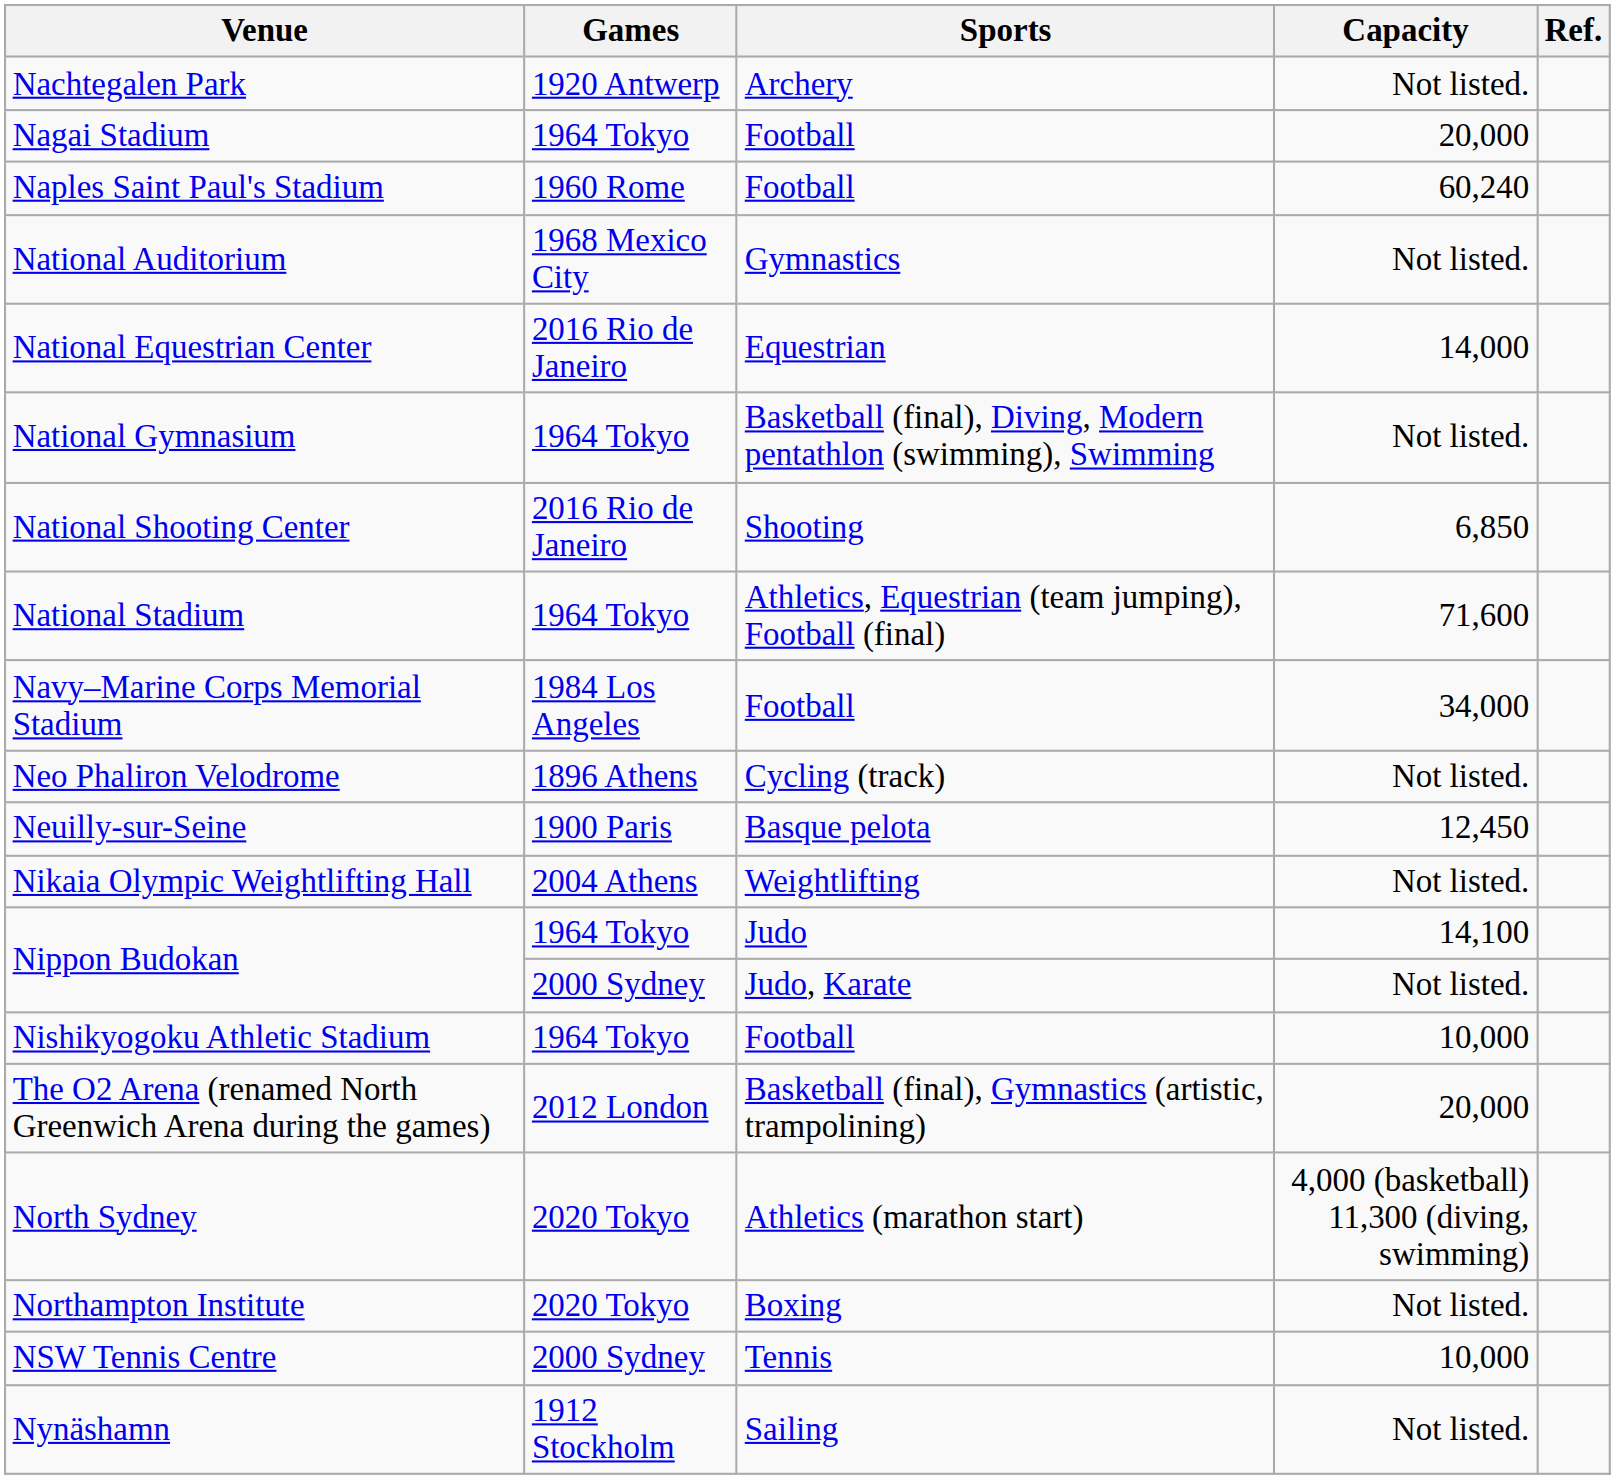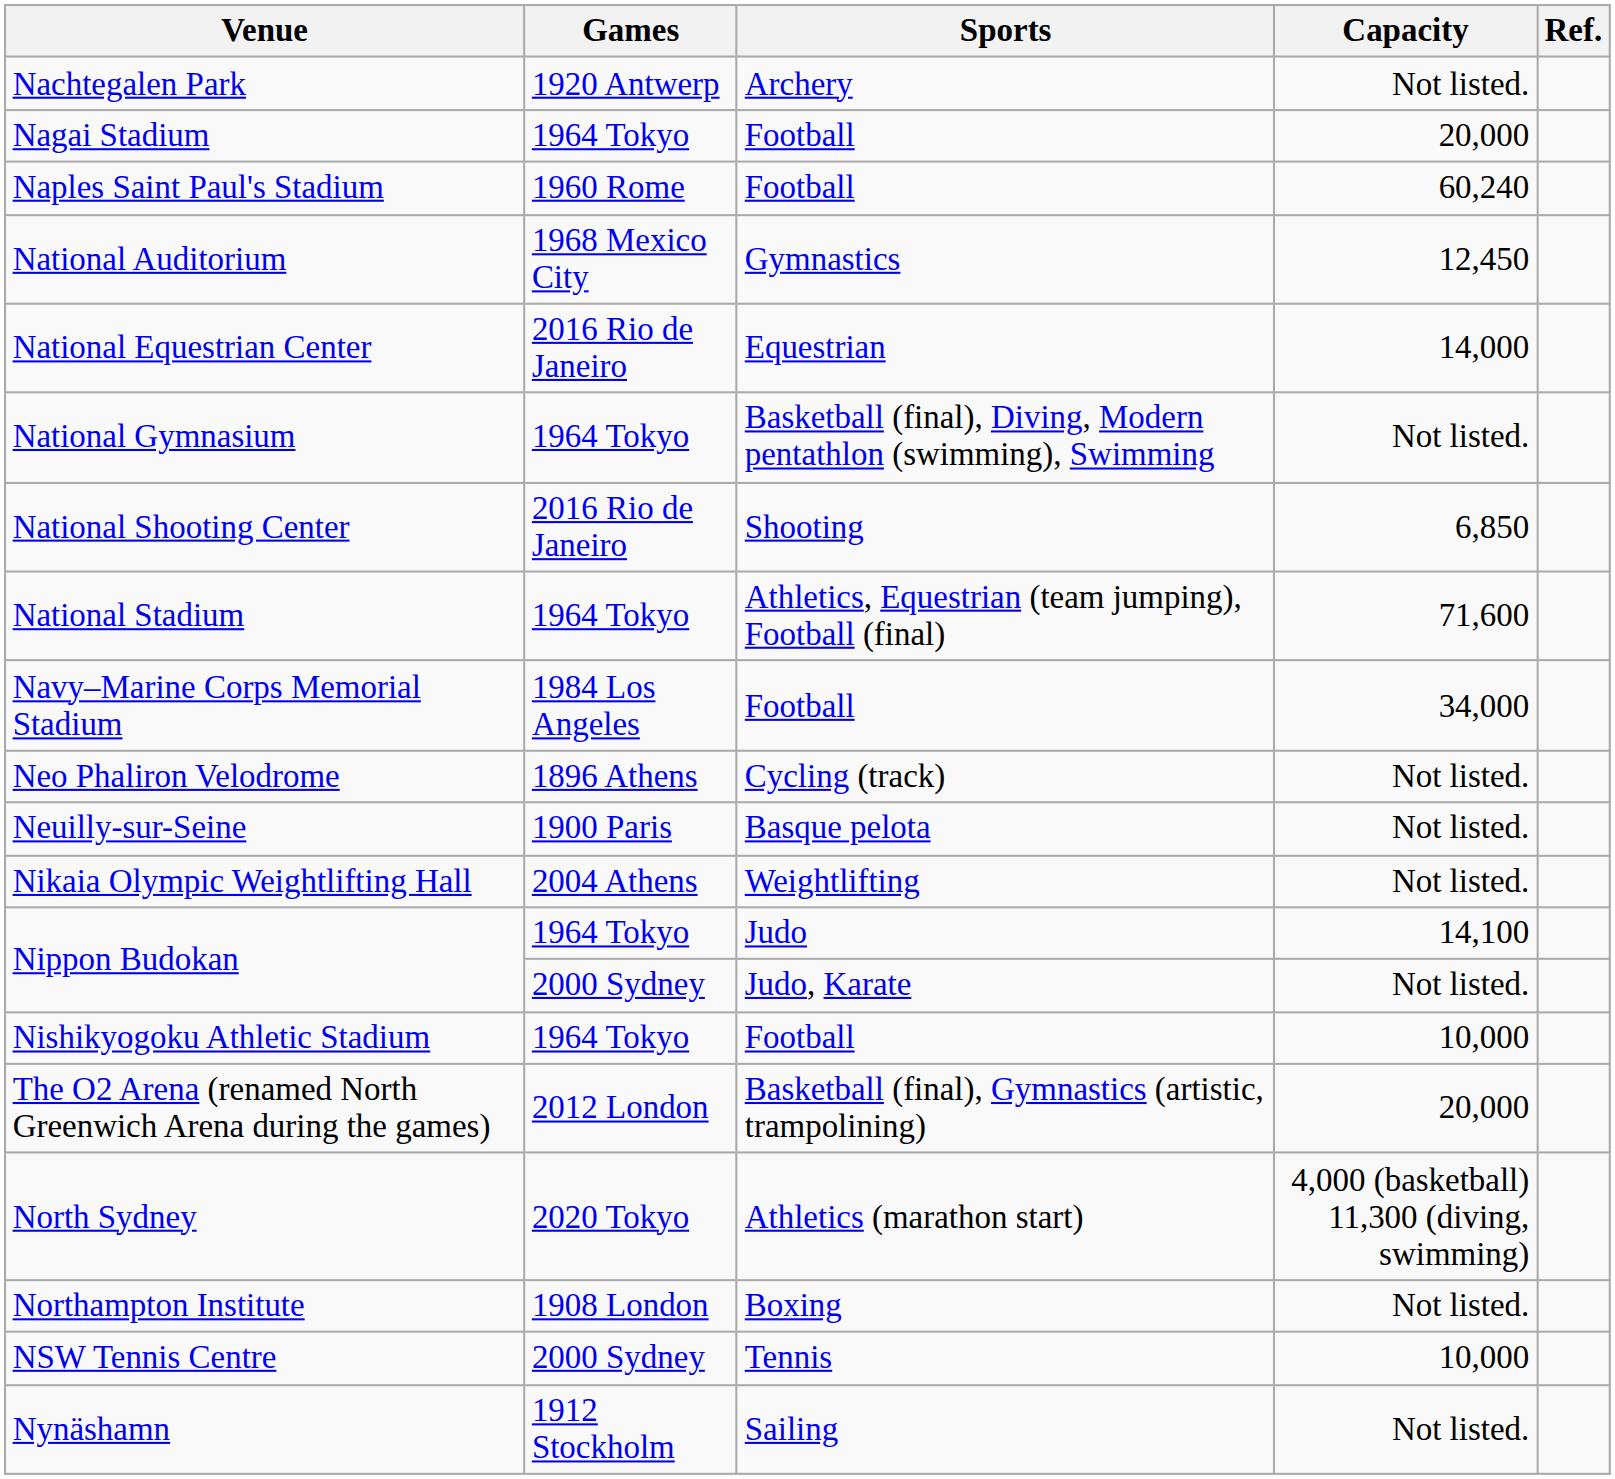 <table class="wikitable sortable" width=780px>
 <tr>
 <th>Venue</th>
 <th>Games</th>
 <th>Sports</th>
 <th>Capacity</th>
 <th>Ref.</th>
 </tr>
 <tr>
 <td><a href='#'>Nachtegalen Park</a></td>
 <td><a href='#'>1920 Antwerp</a></td>
 <td><a href='#'>Archery</a></td>
 <td align="right">Not listed.</td>
 <td align=center></td>
 </tr>
 <tr>
 <td><a href='#'>Nagai Stadium</a></td>
 <td><a href='#'>1964 Tokyo</a></td>
 <td><a href='#'>Football</a></td>
 <td align="right">20,000</td>
 <td align=center></td>
 </tr>
 <tr>
 <td><a href='#'>Naples Saint Paul's Stadium</a></td>
 <td><a href='#'>1960 Rome</a></td>
 <td><a href='#'>Football</a></td>
 <td align="right">60,240</td>
 <td align=center></td>
 </tr>
 <tr>
 <td><a href='#'>National Auditorium</a></td>
 <td><a href='#'>1968 Mexico City</a></td>
 <td><a href='#'>Gymnastics</a></td>
-<td align=right>Not listed.</td>
+<td align="right">12,450</td>
 <td align=center></td>
 </tr>
 <tr>
 <td><a href='#'>National Equestrian Center</a></td>
 <td><a href='#'>2016 Rio de Janeiro</a></td>
 <td><a href='#'>Equestrian</a></td>
 <td align="right">14,000</td>
 <td align="center"></td>
 </tr>
 <tr>
 <td><a href='#'>National Gymnasium</a></td>
 <td><a href='#'>1964 Tokyo</a></td>
 <td><a href='#'>Basketball</a> (final), <a href='#'>Diving</a>, <a href='#'>Modern pentathlon</a> (swimming), <a href='#'>Swimming</a></td>
 <td align="right">Not listed.</td>
 <td align=center></td>
 </tr>
 <tr>
 <td><a href='#'>National Shooting Center</a></td>
 <td><a href='#'>2016 Rio de Janeiro</a></td>
 <td><a href='#'>Shooting</a></td>
 <td align="right">6,850</td>
 <td align="center"></td>
 </tr>
 <tr>
 <td><a href='#'>National Stadium</a></td>
 <td><a href='#'>1964 Tokyo</a></td>
 <td><a href='#'>Athletics</a>, <a href='#'>Equestrian</a> (team jumping), <a href='#'>Football</a> (final)</td>
 <td align="right">71,600</td>
 <td align=center></td>
 </tr>
 <tr>
 <td><a href='#'>Navy–Marine Corps Memorial Stadium</a></td>
 <td><a href='#'>1984 Los Angeles</a></td>
 <td><a href='#'>Football</a></td>
 <td align="right">34,000</td>
 <td align=center></td>
 </tr>
 <tr>
 <td><a href='#'>Neo Phaliron Velodrome</a></td>
 <td><a href='#'>1896 Athens</a></td>
 <td><a href='#'>Cycling</a> (track)</td>
 <td align="right">Not listed.</td>
 <td align=center></td>
 </tr>
 <tr>
 <td><a href='#'>Neuilly-sur-Seine</a></td>
 <td><a href='#'>1900 Paris</a></td>
 <td><a href='#'>Basque pelota</a></td>
-<td align="right">12,450</td>
+<td align=right>Not listed.</td>
 <td align=center></td>
 </tr>
 <tr>
 <td><a href='#'>Nikaia Olympic Weightlifting Hall</a></td>
 <td><a href='#'>2004 Athens</a></td>
 <td><a href='#'>Weightlifting</a></td>
 <td align="right">Not listed.</td>
 <td align=center></td>
 </tr>
 <tr>
 <td rowspan="2"><a href='#'>Nippon Budokan</a></td>
 <td><a href='#'>1964 Tokyo</a></td>
 <td><a href='#'>Judo</a></td>
 <td align="right">14,100</td>
 <td align=center></td>
 </tr>
 <tr>
 <td><a href='#'>2000 Sydney</a></td>
 <td><a href='#'>Judo</a>, <a href='#'>Karate</a></td>
 <td align="right">Not listed.</td>
 <td></td>
 </tr>
 <tr>
 <td><a href='#'>Nishikyogoku Athletic Stadium</a></td>
 <td><a href='#'>1964 Tokyo</a></td>
 <td><a href='#'>Football</a></td>
 <td align="right">10,000</td>
 <td align=center></td>
 </tr>
 <tr>
 <td><a href='#'>The O2 Arena</a> (renamed North Greenwich Arena during the games)</td>
 <td><a href='#'>2012 London</a></td>
 <td><a href='#'>Basketball</a> (final), <a href='#'>Gymnastics</a> (artistic, trampolining)</td>
 <td align="right">20,000</td>
 <td align=center></td>
 </tr>
 <tr>
 <td><a href='#'>North Sydney</a></td>
 <td><a href='#'>2020 Tokyo</a></td>
 <td><a href='#'>Athletics</a> (marathon start)</td>
 <td align="right">4,000 (basketball)<br>11,300 (diving, swimming)</td>
 <td align=center></td>
 </tr>
 <tr>
 <td><a href='#'>Northampton Institute</a></td>
-<td><a href='#'>2020 Tokyo</a></td>
+<td><a href='#'>1908 London</a></td>
 <td><a href='#'>Boxing</a></td>
 <td align="right">Not listed.</td>
 <td align=center></td>
 </tr>
 <tr>
 <td><a href='#'>NSW Tennis Centre</a></td>
 <td><a href='#'>2000 Sydney</a></td>
 <td><a href='#'>Tennis</a></td>
 <td align="right">10,000</td>
 <td align=center></td>
 </tr>
 <tr>
 <td><a href='#'>Nynäshamn</a></td>
 <td><a href='#'>1912 Stockholm</a></td>
 <td><a href='#'>Sailing</a></td>
 <td align="right">Not listed.</td>
 <td align=center></td>
 </tr>
 </table>
